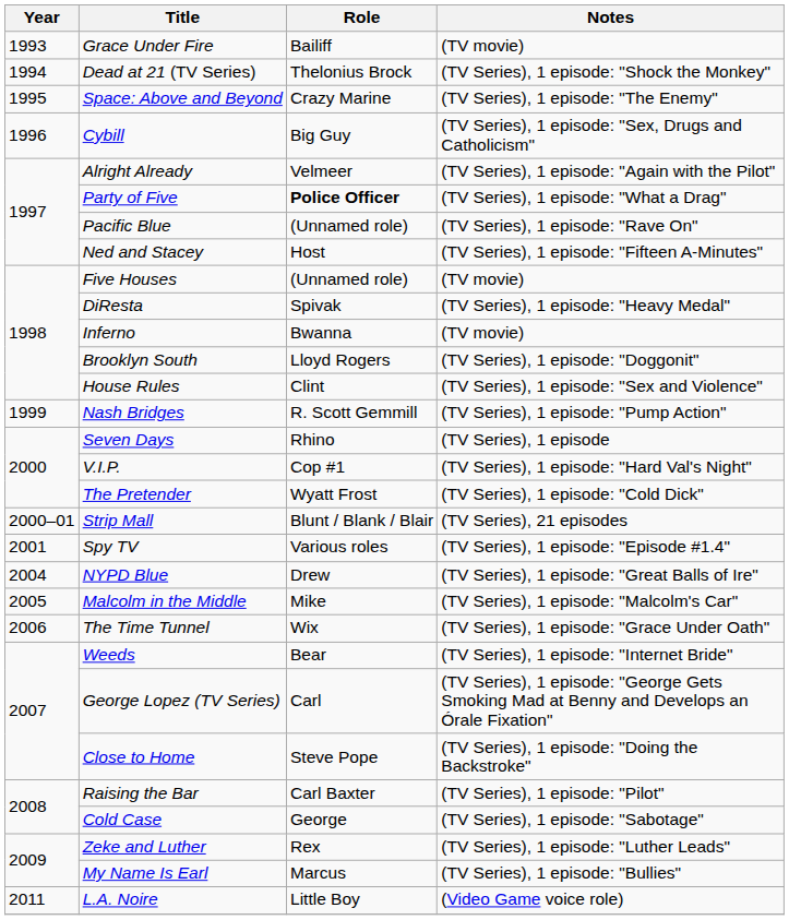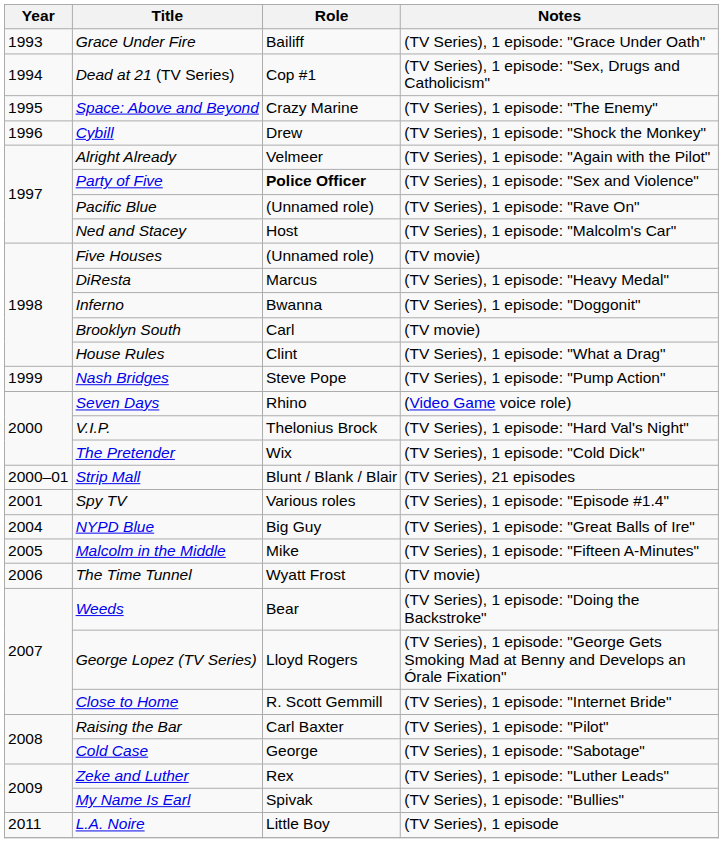 <table class="wikitable sortable">
 <tr>
 <th>Year</th>
 <th>Title</th>
 <th>Role</th>
 <th class="unsortable" style="width:20em;">Notes</th>
 </tr>
 <tr>
 <td>1993</td>
 <td><em>Grace Under Fire</em></td>
 <td>Bailiff</td>
-<td>(TV movie)</td>
+<td>(TV Series), 1 episode: "Grace Under Oath"</td>
 </tr>
 <tr>
 <td>1994</td>
 <td><em>Dead at 21</em> (TV Series)</td>
-<td>Thelonius Brock</td>
-<td>(TV Series), 1 episode: "Shock the Monkey"</td>
+<td>Cop #1</td>
+<td>(TV Series), 1 episode: "Sex, Drugs and Catholicism"</td>
 </tr>
 <tr>
 <td>1995</td>
 <td><em><a href='#'>Space: Above and Beyond</a></em></td>
 <td>Crazy Marine</td>
 <td>(TV Series), 1 episode: "The Enemy"</td>
 </tr>
 <tr>
 <td>1996</td>
 <td><em><a href='#'>Cybill</a></em></td>
-<td>Big Guy</td>
-<td>(TV Series), 1 episode: "Sex, Drugs and Catholicism"</td>
+<td>Drew</td>
+<td>(TV Series), 1 episode: "Shock the Monkey"</td>
 </tr>
 <tr>
 <td rowspan="4">1997</td>
 <td><em>Alright Already</em></td>
 <td>Velmeer</td>
 <td>(TV Series), 1 episode: "Again with the Pilot"</td>
 </tr>
 <tr>
 <td><em><a href='#'>Party of Five</a></em></td>
 <td><strong>Police Officer</strong></td>
-<td>(TV Series), 1 episode: "What a Drag"</td>
+<td>(TV Series), 1 episode: "Sex and Violence"</td>
 </tr>
 <tr>
 <td><em>Pacific Blue</em></td>
 <td>(Unnamed role)</td>
 <td>(TV Series), 1 episode: "Rave On"</td>
 </tr>
 <tr>
 <td><em>Ned and Stacey</em></td>
 <td>Host</td>
-<td>(TV Series), 1 episode: "Fifteen A-Minutes"</td>
+<td>(TV Series), 1 episode: "Malcolm's Car"</td>
 </tr>
 <tr>
 <td rowspan="5">1998</td>
 <td><em>Five Houses</em></td>
 <td>(Unnamed role)</td>
 <td>(TV movie)</td>
 </tr>
 <tr>
 <td><em>DiResta</em></td>
-<td>Spivak</td>
+<td>Marcus</td>
 <td>(TV Series), 1 episode: "Heavy Medal"</td>
 </tr>
 <tr>
 <td><em>Inferno</em></td>
 <td>Bwanna</td>
-<td>(TV movie)</td>
+<td>(TV Series), 1 episode: "Doggonit"</td>
 </tr>
 <tr>
 <td><em>Brooklyn South</em></td>
-<td>Lloyd Rogers</td>
-<td>(TV Series), 1 episode: "Doggonit"</td>
+<td>Carl</td>
+<td>(TV movie)</td>
 </tr>
 <tr>
 <td><em>House Rules</em></td>
 <td>Clint</td>
-<td>(TV Series), 1 episode: "Sex and Violence"</td>
+<td>(TV Series), 1 episode: "What a Drag"</td>
 </tr>
 <tr>
 <td>1999</td>
 <td><em><a href='#'>Nash Bridges</a></em></td>
-<td>R. Scott Gemmill</td>
+<td>Steve Pope</td>
 <td>(TV Series), 1 episode: "Pump Action"</td>
 </tr>
 <tr>
 <td rowspan="3">2000</td>
 <td><em><a href='#'>Seven Days</a></em></td>
 <td>Rhino</td>
-<td>(TV Series), 1 episode</td>
+<td>(<a href='#'>Video Game</a> voice role)</td>
 </tr>
 <tr>
 <td><em>V.I.P.</em></td>
-<td>Cop #1</td>
+<td>Thelonius Brock</td>
 <td>(TV Series), 1 episode: "Hard Val's Night"</td>
 </tr>
 <tr>
 <td><em><a href='#'>The Pretender</a></em></td>
-<td>Wyatt Frost</td>
+<td>Wix</td>
 <td>(TV Series), 1 episode: "Cold Dick"</td>
 </tr>
 <tr>
 <td>2000–01</td>
 <td><em><a href='#'>Strip Mall</a></em></td>
 <td>Blunt / Blank / Blair</td>
 <td>(TV Series), 21 episodes</td>
 </tr>
 <tr>
 <td>2001</td>
 <td><em>Spy TV</em></td>
 <td>Various roles</td>
 <td>(TV Series), 1 episode: "Episode #1.4"</td>
 </tr>
 <tr>
 <td>2004</td>
 <td><em><a href='#'>NYPD Blue</a></em></td>
-<td>Drew</td>
+<td>Big Guy</td>
 <td>(TV Series), 1 episode: "Great Balls of Ire"</td>
 </tr>
 <tr>
 <td>2005</td>
 <td><em><a href='#'>Malcolm in the Middle</a></em></td>
 <td>Mike</td>
-<td>(TV Series), 1 episode: "Malcolm's Car"</td>
+<td>(TV Series), 1 episode: "Fifteen A-Minutes"</td>
 </tr>
 <tr>
 <td>2006</td>
 <td><em>The Time Tunnel</em></td>
-<td>Wix</td>
-<td>(TV Series), 1 episode: "Grace Under Oath"</td>
+<td>Wyatt Frost</td>
+<td>(TV movie)</td>
 </tr>
 <tr>
 <td rowspan="3">2007</td>
 <td><em><a href='#'>Weeds</a></em></td>
 <td>Bear</td>
-<td>(TV Series), 1 episode: "Internet Bride"</td>
+<td>(TV Series), 1 episode: "Doing the Backstroke"</td>
 </tr>
 <tr>
 <td><em>George Lopez (TV Series)</em></td>
-<td>Carl</td>
+<td>Lloyd Rogers</td>
 <td>(TV Series), 1 episode: "George Gets Smoking Mad at Benny and Develops an Órale Fixation"</td>
 </tr>
 <tr>
 <td><em><a href='#'>Close to Home</a></em></td>
-<td>Steve Pope</td>
-<td>(TV Series), 1 episode: "Doing the Backstroke"</td>
+<td>R. Scott Gemmill</td>
+<td>(TV Series), 1 episode: "Internet Bride"</td>
 </tr>
 <tr>
 <td rowspan="2">2008</td>
 <td><em>Raising the Bar</em></td>
 <td>Carl Baxter</td>
 <td>(TV Series), 1 episode: "Pilot"</td>
 </tr>
 <tr>
 <td><em><a href='#'>Cold Case</a></em></td>
 <td>George</td>
 <td>(TV Series), 1 episode: "Sabotage"</td>
 </tr>
 <tr>
 <td rowspan="2">2009</td>
 <td><em><a href='#'>Zeke and Luther</a></em></td>
 <td>Rex</td>
 <td>(TV Series), 1 episode: "Luther Leads"</td>
 </tr>
 <tr>
 <td><em><a href='#'>My Name Is Earl</a></em></td>
-<td>Marcus</td>
+<td>Spivak</td>
 <td>(TV Series), 1 episode: "Bullies"</td>
 </tr>
 <tr>
 <td>2011</td>
 <td><em><a href='#'>L.A. Noire</a></em></td>
 <td>Little Boy</td>
-<td>(<a href='#'>Video Game</a> voice role)</td>
+<td>(TV Series), 1 episode</td>
 </tr>
 <tr>
 </tr>
 </table>
